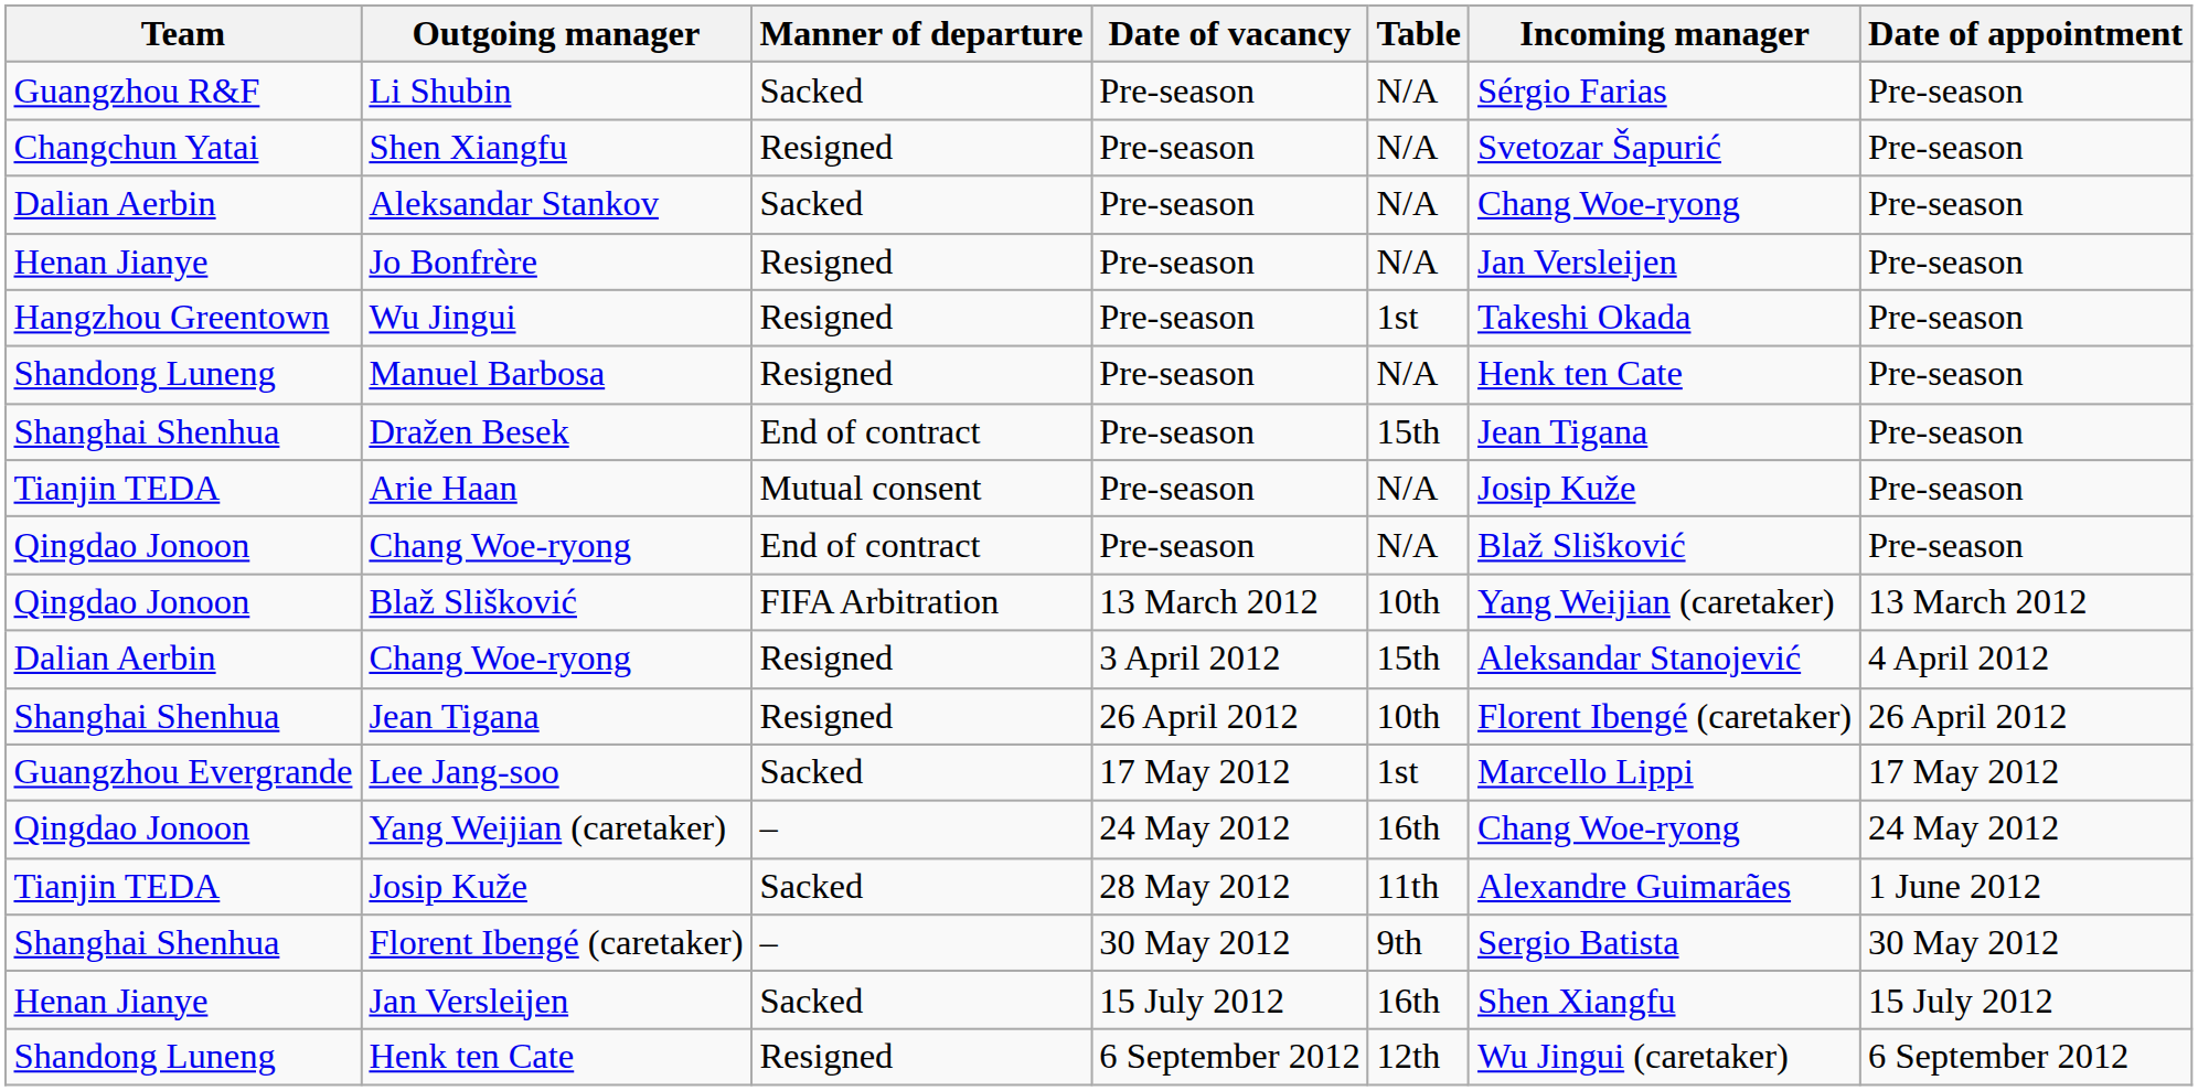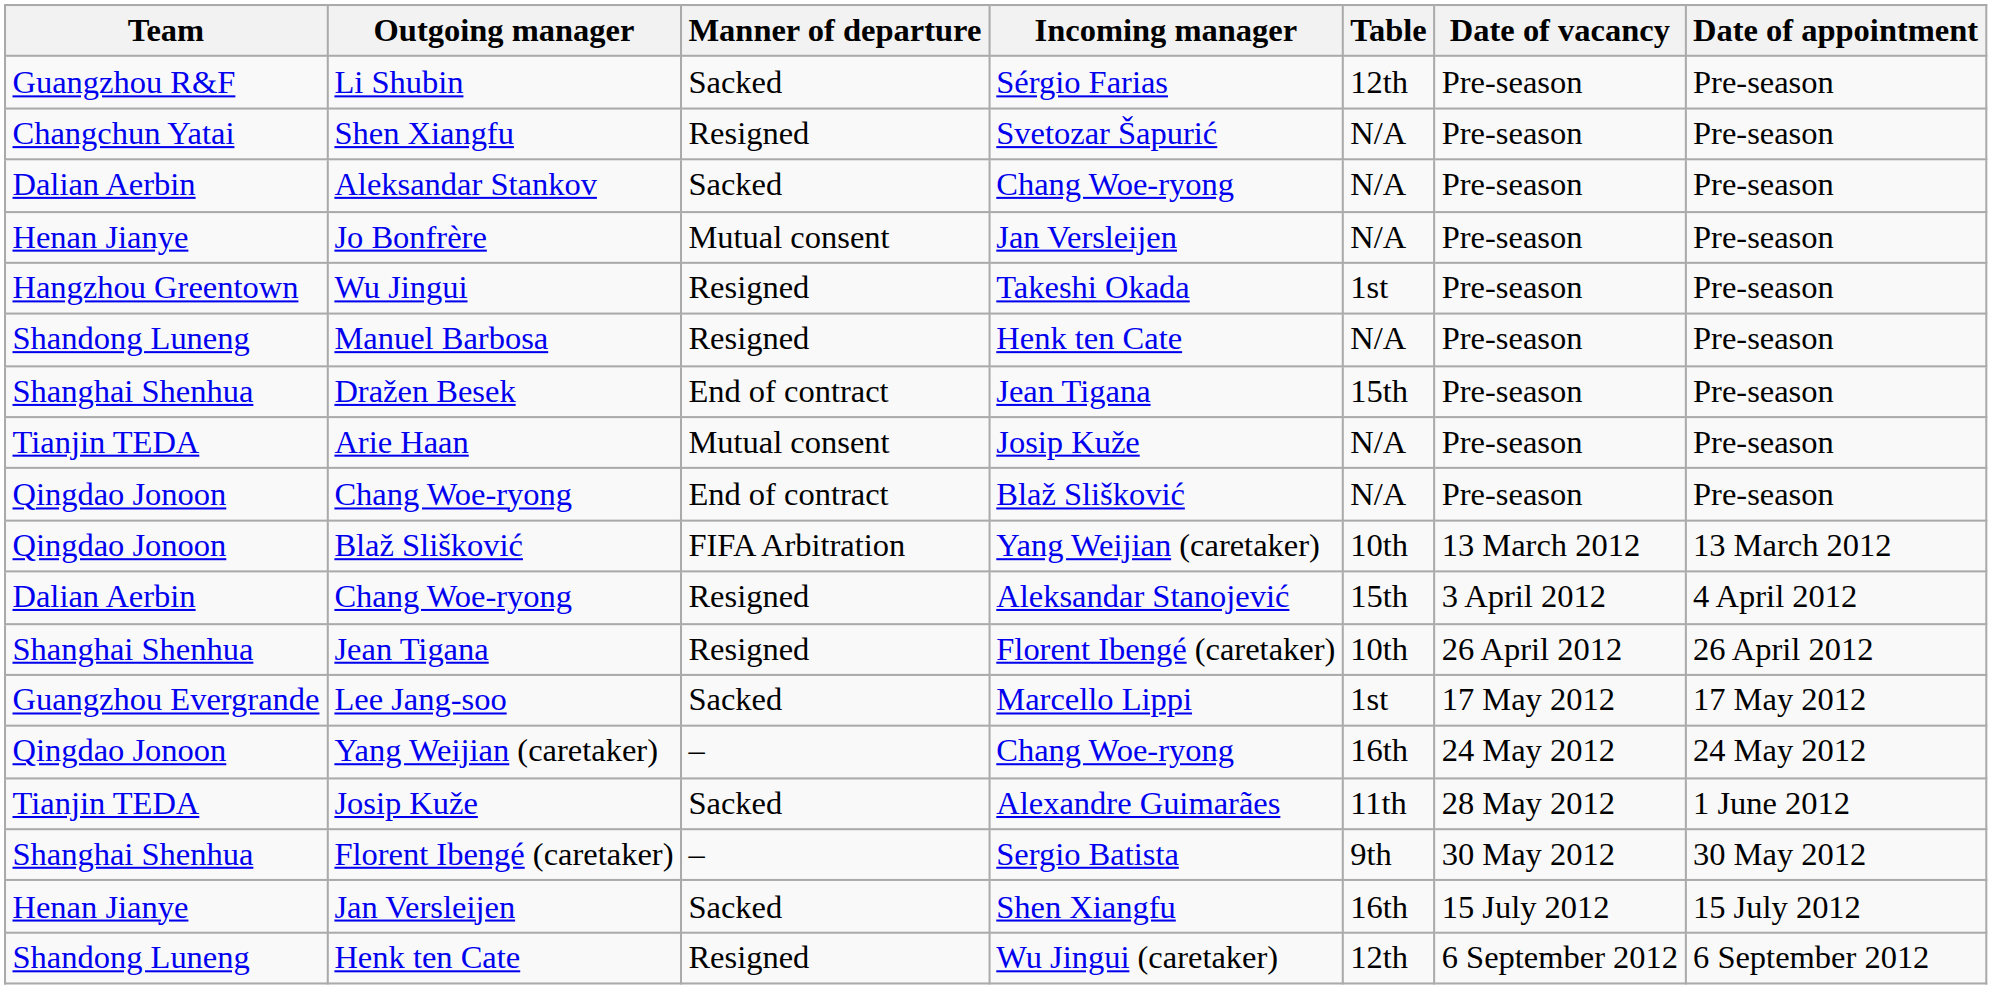 <table class="wikitable">
 <tr>
 <th>Team</th>
 <th>Outgoing manager</th>
 <th>Manner of departure</th>
+<th>Incoming manager</th>
+<th>Table</th>
 <th>Date of vacancy</th>
-<th>Table</th>
-<th>Incoming manager</th>
 <th>Date of appointment</th>
 </tr>
 <tr>
 <td><a href='#'>Guangzhou R&F</a></td>
 <td> <a href='#'>Li Shubin</a></td>
 <td>Sacked</td>
+<td> <a href='#'>Sérgio Farias</a></td>
+<td>12th</td>
 <td>Pre-season</td>
-<td>N/A</td>
-<td> <a href='#'>Sérgio Farias</a></td>
 <td>Pre-season</td>
 </tr>
 <tr>
 <td><a href='#'>Changchun Yatai</a></td>
 <td> <a href='#'>Shen Xiangfu</a></td>
 <td>Resigned</td>
+<td> <a href='#'>Svetozar Šapurić</a></td>
+<td>N/A</td>
 <td>Pre-season</td>
-<td>N/A</td>
-<td> <a href='#'>Svetozar Šapurić</a></td>
 <td>Pre-season</td>
 </tr>
 <tr>
 <td><a href='#'>Dalian Aerbin</a></td>
 <td> <a href='#'>Aleksandar Stankov</a></td>
 <td>Sacked</td>
+<td> <a href='#'>Chang Woe-ryong</a></td>
+<td>N/A</td>
 <td>Pre-season</td>
-<td>N/A</td>
-<td> <a href='#'>Chang Woe-ryong</a></td>
 <td>Pre-season</td>
 </tr>
 <tr>
 <td><a href='#'>Henan Jianye</a></td>
 <td> <a href='#'>Jo Bonfrère</a></td>
-<td>Resigned</td>
+<td>Mutual consent</td>
+<td> <a href='#'>Jan Versleijen</a></td>
+<td>N/A</td>
 <td>Pre-season</td>
-<td>N/A</td>
-<td> <a href='#'>Jan Versleijen</a></td>
 <td>Pre-season</td>
 </tr>
 <tr>
 <td><a href='#'>Hangzhou Greentown</a></td>
 <td> <a href='#'>Wu Jingui</a></td>
 <td>Resigned</td>
+<td> <a href='#'>Takeshi Okada</a></td>
+<td>1st</td>
 <td>Pre-season</td>
-<td>1st</td>
-<td> <a href='#'>Takeshi Okada</a></td>
 <td>Pre-season</td>
 </tr>
 <tr>
 <td><a href='#'>Shandong Luneng</a></td>
 <td> <a href='#'>Manuel Barbosa</a></td>
 <td>Resigned</td>
+<td> <a href='#'>Henk ten Cate</a></td>
+<td>N/A</td>
 <td>Pre-season</td>
-<td>N/A</td>
-<td> <a href='#'>Henk ten Cate</a></td>
 <td>Pre-season</td>
 </tr>
 <tr>
 <td><a href='#'>Shanghai Shenhua</a></td>
 <td> <a href='#'>Dražen Besek</a></td>
 <td>End of contract</td>
+<td> <a href='#'>Jean Tigana</a></td>
+<td>15th</td>
 <td>Pre-season</td>
-<td>15th</td>
-<td> <a href='#'>Jean Tigana</a></td>
 <td>Pre-season</td>
 </tr>
 <tr>
 <td><a href='#'>Tianjin TEDA</a></td>
 <td> <a href='#'>Arie Haan</a></td>
 <td>Mutual consent</td>
+<td> <a href='#'>Josip Kuže</a></td>
+<td>N/A</td>
 <td>Pre-season</td>
-<td>N/A</td>
-<td> <a href='#'>Josip Kuže</a></td>
 <td>Pre-season</td>
 </tr>
 <tr>
 <td><a href='#'>Qingdao Jonoon</a></td>
 <td> <a href='#'>Chang Woe-ryong</a></td>
 <td>End of contract</td>
+<td> <a href='#'>Blaž Slišković</a></td>
+<td>N/A</td>
 <td>Pre-season</td>
-<td>N/A</td>
-<td> <a href='#'>Blaž Slišković</a></td>
 <td>Pre-season</td>
 </tr>
 <tr>
 <td><a href='#'>Qingdao Jonoon</a></td>
 <td> <a href='#'>Blaž Slišković</a></td>
 <td>FIFA Arbitration</td>
+<td> <a href='#'>Yang Weijian</a> (caretaker)</td>
+<td>10th</td>
 <td>13 March 2012</td>
-<td>10th</td>
-<td> <a href='#'>Yang Weijian</a> (caretaker)</td>
 <td>13 March 2012</td>
 </tr>
 <tr>
 <td><a href='#'>Dalian Aerbin</a></td>
 <td> <a href='#'>Chang Woe-ryong</a></td>
 <td>Resigned</td>
+<td> <a href='#'>Aleksandar Stanojević</a></td>
+<td>15th</td>
 <td>3 April 2012</td>
-<td>15th</td>
-<td> <a href='#'>Aleksandar Stanojević</a></td>
 <td>4 April 2012</td>
 </tr>
 <tr>
 <td><a href='#'>Shanghai Shenhua</a></td>
 <td> <a href='#'>Jean Tigana</a></td>
 <td>Resigned</td>
+<td> <a href='#'>Florent Ibengé</a> (caretaker)</td>
+<td>10th</td>
 <td>26 April 2012</td>
-<td>10th</td>
-<td> <a href='#'>Florent Ibengé</a> (caretaker)</td>
 <td>26 April 2012</td>
 </tr>
 <tr>
 <td><a href='#'>Guangzhou Evergrande</a></td>
 <td> <a href='#'>Lee Jang-soo</a></td>
 <td>Sacked</td>
+<td> <a href='#'>Marcello Lippi</a></td>
+<td>1st</td>
 <td>17 May 2012</td>
-<td>1st</td>
-<td> <a href='#'>Marcello Lippi</a></td>
 <td>17 May 2012</td>
 </tr>
 <tr>
 <td><a href='#'>Qingdao Jonoon</a></td>
 <td> <a href='#'>Yang Weijian</a> (caretaker)</td>
 <td>–</td>
+<td> <a href='#'>Chang Woe-ryong</a></td>
+<td>16th</td>
 <td>24 May 2012</td>
-<td>16th</td>
-<td> <a href='#'>Chang Woe-ryong</a></td>
 <td>24 May 2012</td>
 </tr>
 <tr>
 <td><a href='#'>Tianjin TEDA</a></td>
 <td> <a href='#'>Josip Kuže</a></td>
 <td>Sacked</td>
+<td> <a href='#'>Alexandre Guimarães</a></td>
+<td>11th</td>
 <td>28 May 2012</td>
-<td>11th</td>
-<td> <a href='#'>Alexandre Guimarães</a></td>
 <td>1 June 2012</td>
 </tr>
 <tr>
 <td><a href='#'>Shanghai Shenhua</a></td>
 <td> <a href='#'>Florent Ibengé</a> (caretaker)</td>
 <td>–</td>
+<td> <a href='#'>Sergio Batista</a></td>
+<td>9th</td>
 <td>30 May 2012</td>
-<td>9th</td>
-<td> <a href='#'>Sergio Batista</a></td>
 <td>30 May 2012</td>
 </tr>
 <tr>
 <td><a href='#'>Henan Jianye</a></td>
 <td> <a href='#'>Jan Versleijen</a></td>
 <td>Sacked</td>
+<td> <a href='#'>Shen Xiangfu</a></td>
+<td>16th</td>
 <td>15 July 2012</td>
-<td>16th</td>
-<td> <a href='#'>Shen Xiangfu</a></td>
 <td>15 July 2012</td>
 </tr>
 <tr>
 <td><a href='#'>Shandong Luneng</a></td>
 <td> <a href='#'>Henk ten Cate</a></td>
 <td>Resigned</td>
+<td> <a href='#'>Wu Jingui</a> (caretaker)</td>
+<td>12th</td>
 <td>6 September 2012</td>
-<td>12th</td>
-<td> <a href='#'>Wu Jingui</a> (caretaker)</td>
 <td>6 September 2012</td>
 </tr>
 </table>
